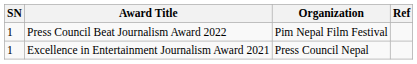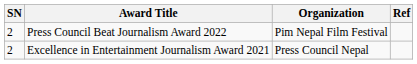 <table class="wikitable sortable">
 <tr>
 <th>SN</th>
 <th>Award Title</th>
 <th>Organization</th>
 <th>Ref</th>
 </tr>
 <tr>
-<td>1</td>
+<td>2</td>
 <td>Press Council Beat Journalism Award 2022</td>
 <td>Pim Nepal Film Festival</td>
 <td></td>
 </tr>
 <tr>
-<td>1</td>
+<td>2</td>
 <td>Excellence in Entertainment Journalism Award 2021</td>
 <td>Press Council Nepal</td>
 <td></td>
 </tr>
 </table>
